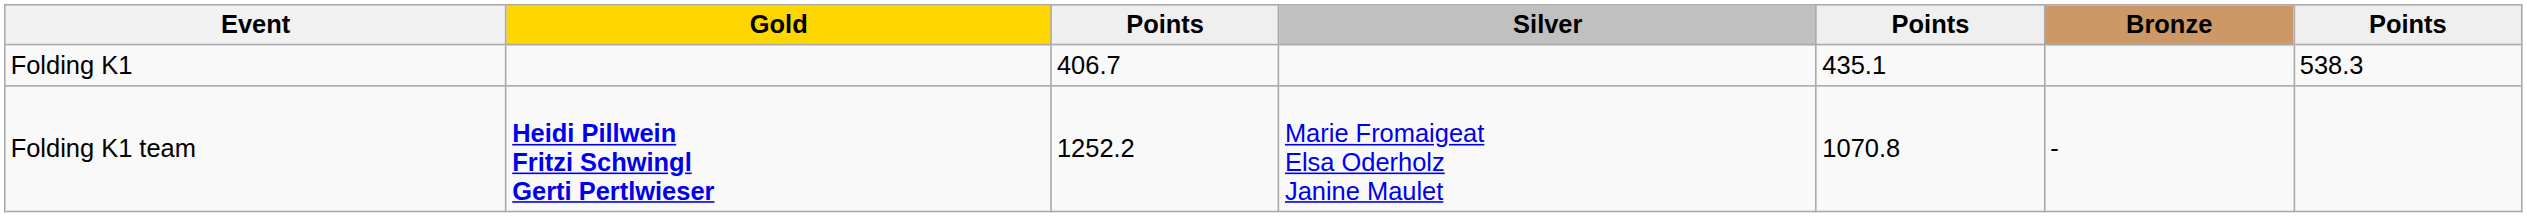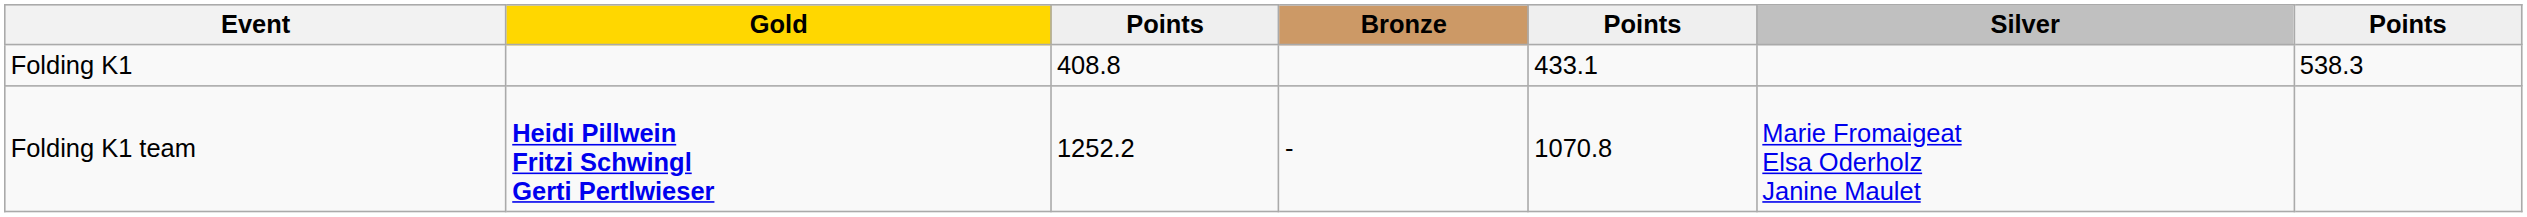 <table class="wikitable" width=100%>
 <tr>
 <th>Event</th>
 <td align=center bgcolor="gold"><strong>Gold</strong></td>
 <td align=center bgcolor="EFEFEF"><strong>Points</strong></td>
+<td align=center bgcolor="CC9966"><strong>Bronze</strong></td>
+<td align=center bgcolor="EFEFEF"><strong>Points</strong></td>
 <td align=center bgcolor="silver"><strong>Silver</strong></td>
-<td align=center bgcolor="EFEFEF"><strong>Points</strong></td>
-<td align=center bgcolor="CC9966"><strong>Bronze</strong></td>
 <td align=center bgcolor="EFEFEF"><strong>Points</strong></td>
 </tr>
 <tr>
 <td>Folding K1</td>
 <td></td>
-<td>406.7</td>
+<td>408.8</td>
 <td></td>
-<td>435.1</td>
+<td>433.1</td>
 <td></td>
 <td>538.3</td>
 </tr>
 <tr>
 <td>Folding K1 team</td>
 <td><strong><br><a href='#'>Heidi Pillwein</a><br><a href='#'>Fritzi Schwingl</a><br><a href='#'>Gerti Pertlwieser</a></strong></td>
 <td>1252.2</td>
+<td>-</td>
+<td>1070.8</td>
 <td><br><a href='#'>Marie Fromaigeat</a><br><a href='#'>Elsa Oderholz</a><br><a href='#'>Janine Maulet</a></td>
-<td>1070.8</td>
-<td>-</td>
 <td></td>
 </tr>
 </table>
